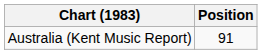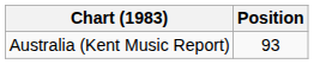 <table class="wikitable">
 <tr>
 <th>Chart (1983)</th>
 <th>Position</th>
 </tr>
 <tr>
 <td>Australia (Kent Music Report)</td>
-<td style="text-align:center;">91</td>
+<td style="text-align:center;">93</td>
 </tr>
 </table>
